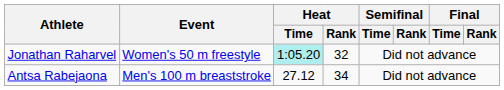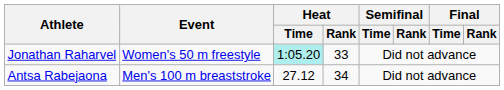 <table class=wikitable style="font-size:90%">
 <tr>
 <th rowspan="2">Athlete</th>
 <th rowspan="2">Event</th>
 <th colspan="2">Heat</th>
 <th colspan="2">Semifinal</th>
 <th colspan="2">Final</th>
 </tr>
 <tr style="font-size:95%">
 <th>Time</th>
 <th>Rank</th>
 <th>Time</th>
 <th>Rank</th>
 <th>Time</th>
 <th>Rank</th>
 </tr>
 <tr align=center>
 <td align=left><a href='#'>Jonathan Raharvel</a></td>
 <td align=left><a href='#'>Women's 50 m freestyle</a></td>
 <td style="background: paleturquoise;">1:05.20</td>
-<td>32</td>
+<td>33</td>
 <td colspan=4>Did not advance</td>
 </tr>
 <tr align=center>
 <td align=left><a href='#'>Antsa Rabejaona</a></td>
 <td align=left><a href='#'>Men's 100 m breaststroke</a></td>
 <td>27.12</td>
 <td>34</td>
 <td colspan=4>Did not advance</td>
 </tr>
 </table>
